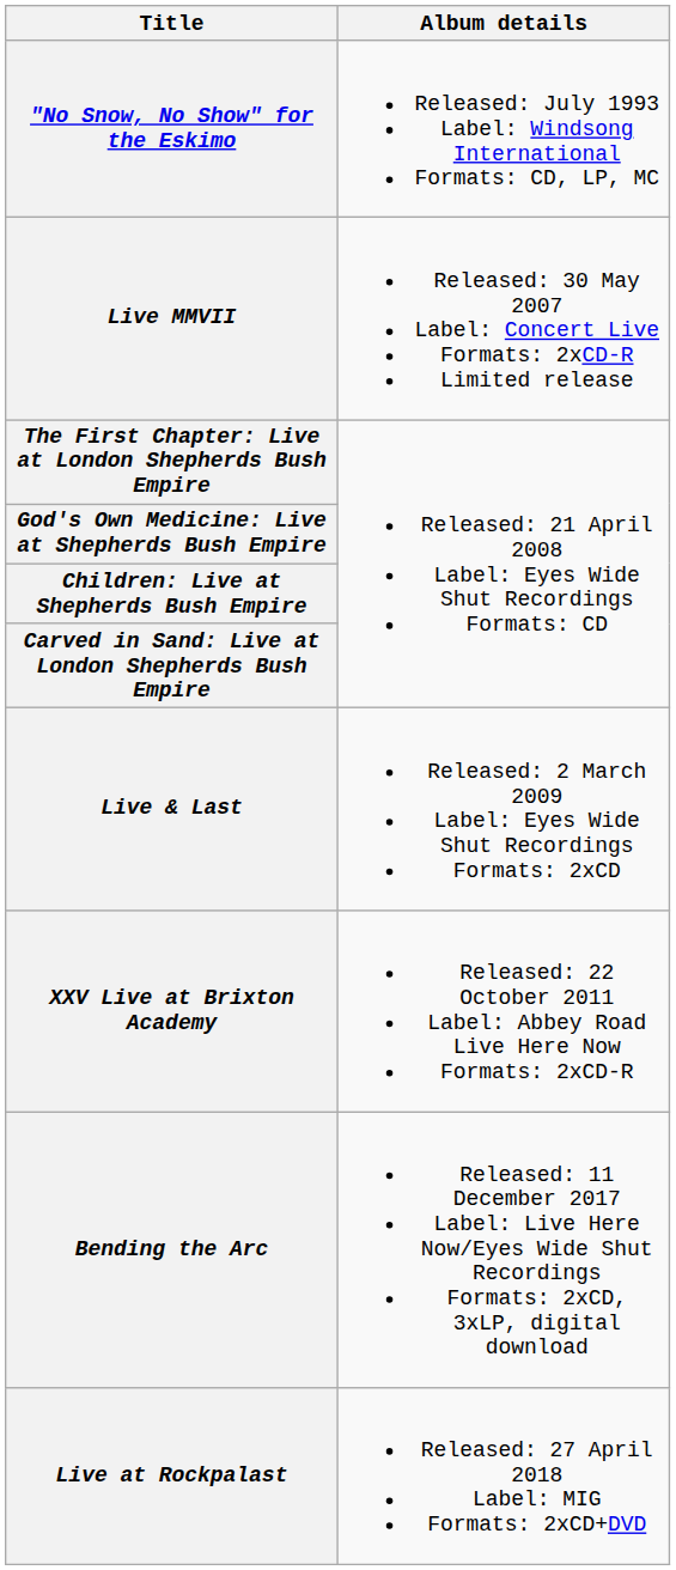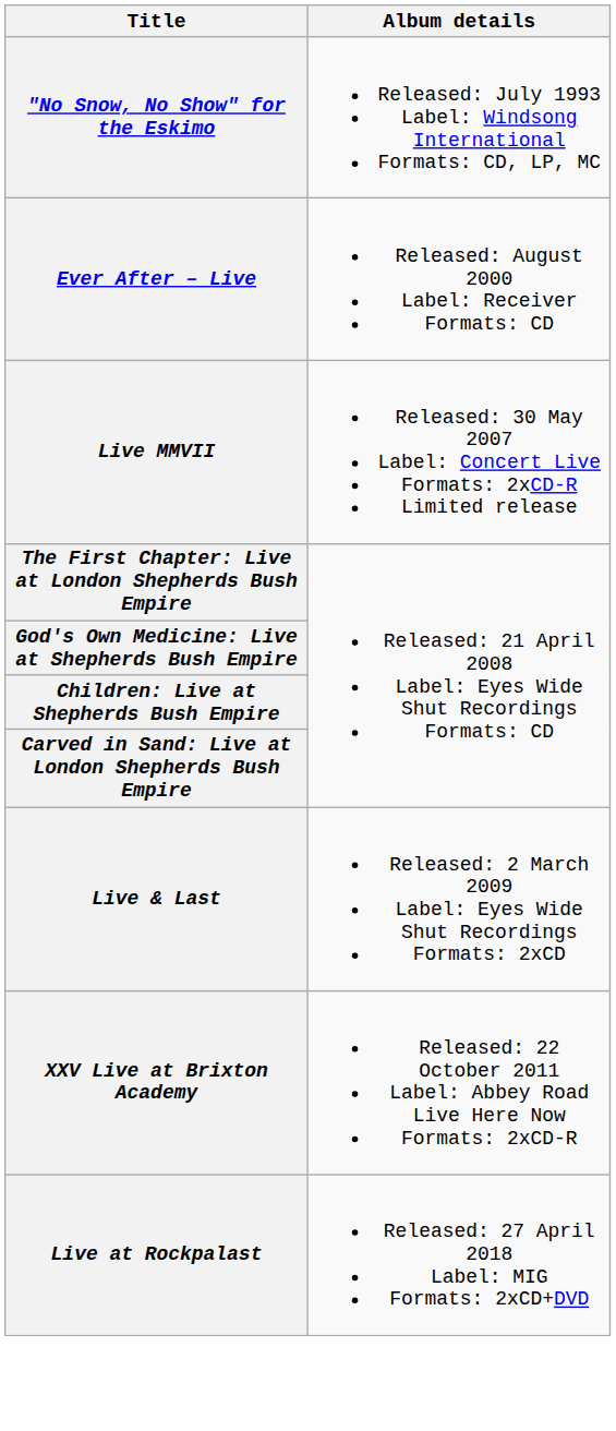 <table class="wikitable plainrowheaders" style="text-align:center;">
 <tr>
 <th scope="col" style="width:15em;">Title</th>
 <th scope="col" style="width:15em;">Album details</th>
 </tr>
 <tr>
 <th scope="row"><em><a href='#'>"No Snow, No Show" for the Eskimo</a></em></th>
 <td><br><ul><li>Released: July 1993</li><li>Label: <a href='#'>Windsong International</a></li><li>Formats: CD, LP, MC</li></ul></td>
+</tr>
+<tr>
+<th scope="row"><em><a href='#'>Ever After – Live</a></em></th>
+<td><br><ul><li>Released: August 2000</li><li>Label: Receiver</li><li>Formats: CD</li></ul></td>
 </tr>
 <tr>
 <th scope="row"><em>Live MMVII</em></th>
 <td><br><ul><li>Released: 30 May 2007</li><li>Label: <a href='#'>Concert Live</a></li><li>Formats: 2x<a href='#'>CD-R</a></li><li>Limited release</li></ul></td>
 </tr>
 <tr>
 <th scope="row"><em>The First Chapter: Live at London Shepherds Bush Empire</em></th>
 <td rowspan="4"><br><ul><li>Released: 21 April 2008</li><li>Label: Eyes Wide Shut Recordings</li><li>Formats: CD</li></ul></td>
 </tr>
 <tr>
 <th scope="row"><em>God's Own Medicine: Live at Shepherds Bush Empire</em></th>
 </tr>
 <tr>
 <th scope="row"><em>Children: Live at Shepherds Bush Empire</em></th>
 </tr>
 <tr>
 <th scope="row"><em>Carved in Sand: Live at London Shepherds Bush Empire</em></th>
 </tr>
 <tr>
 <th scope="row"><em>Live & Last</em></th>
 <td><br><ul><li>Released: 2 March 2009</li><li>Label: Eyes Wide Shut Recordings</li><li>Formats: 2xCD</li></ul></td>
 </tr>
 <tr>
 <th scope="row"><em>XXV Live at Brixton Academy</em></th>
 <td><br><ul><li>Released: 22 October 2011</li><li>Label: Abbey Road Live Here Now</li><li>Formats: 2xCD-R</li></ul></td>
 </tr>
 <tr>
-<th scope="row"><em>Bending the Arc</em></th>
-<td><br><ul><li>Released: 11 December 2017</li><li>Label: Live Here Now/Eyes Wide Shut Recordings</li><li>Formats: 2xCD, 3xLP, digital download</li></ul></td>
-</tr>
-<tr>
 <th scope="row"><em>Live at Rockpalast</em></th>
 <td><br><ul><li>Released: 27 April 2018</li><li>Label: MIG</li><li>Formats: 2xCD+<a href='#'>DVD</a></li></ul></td>
 </tr>
 </table>
